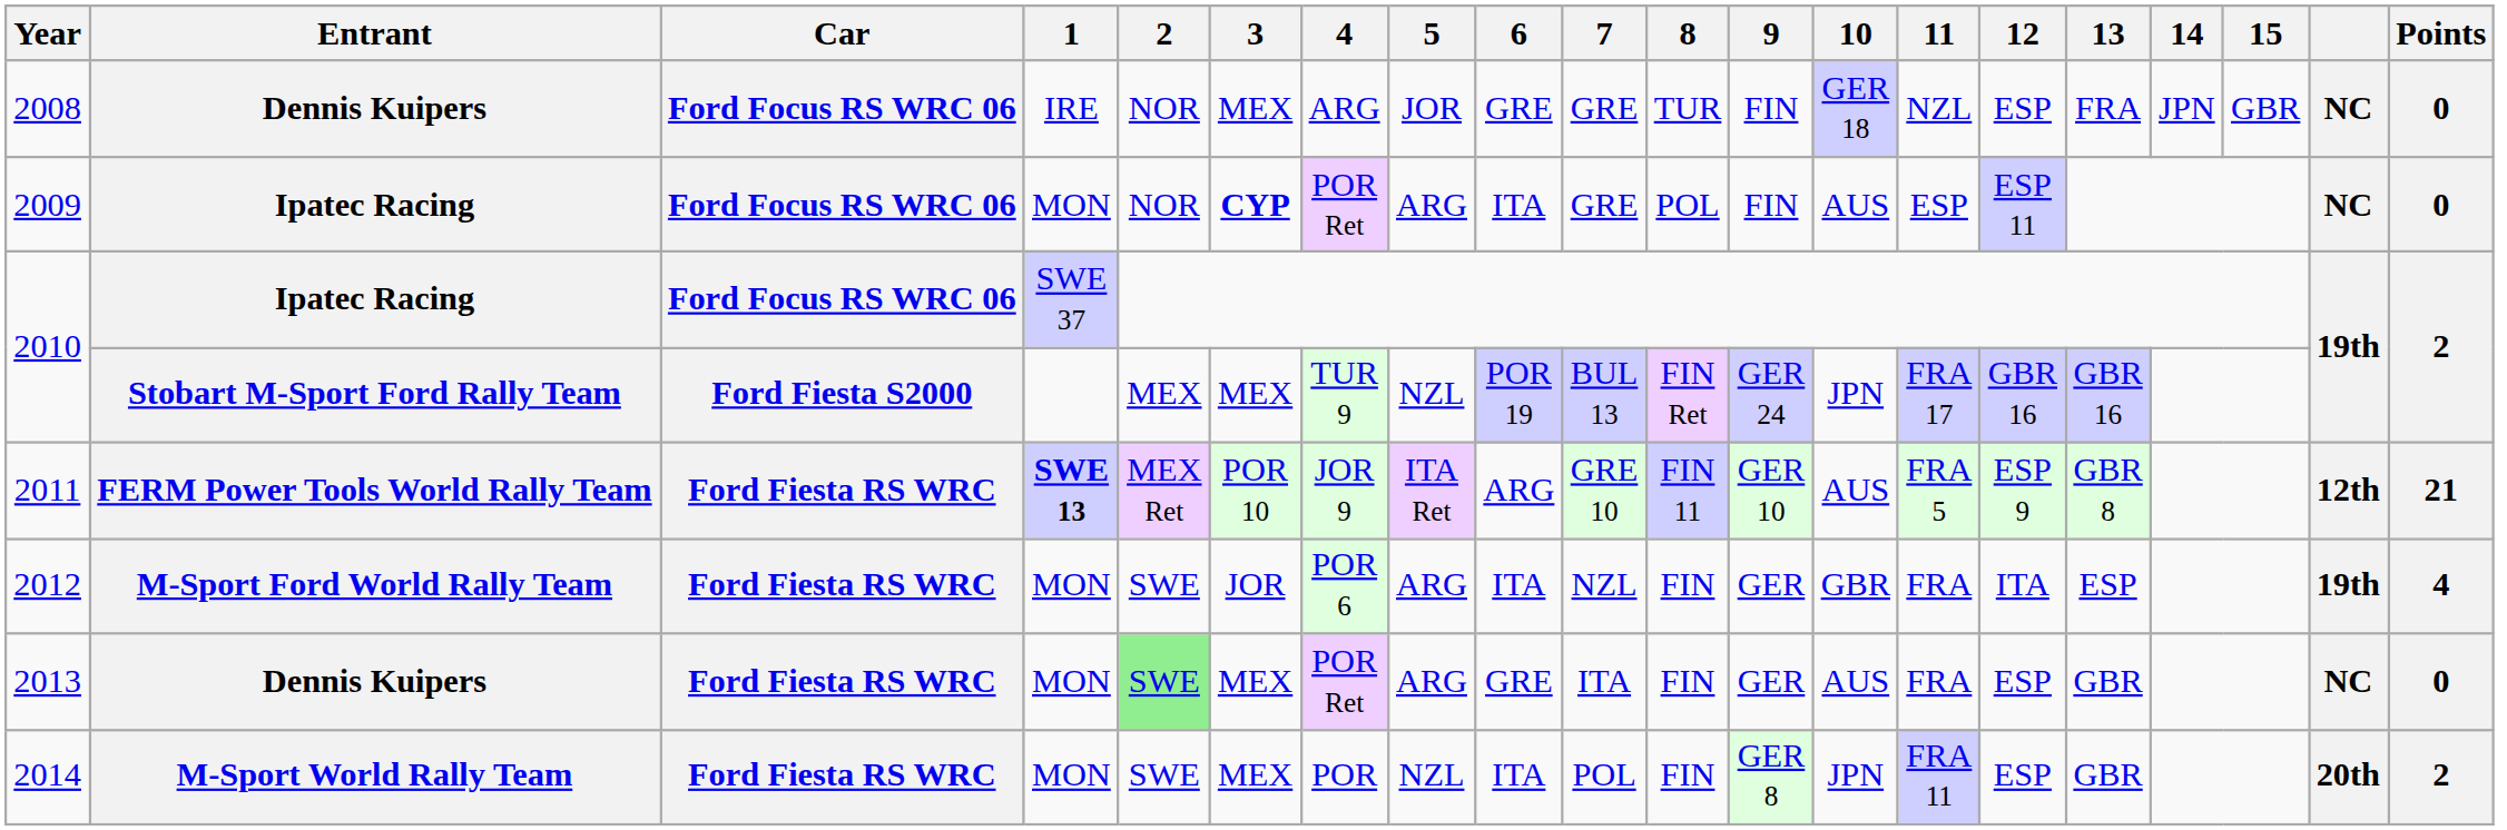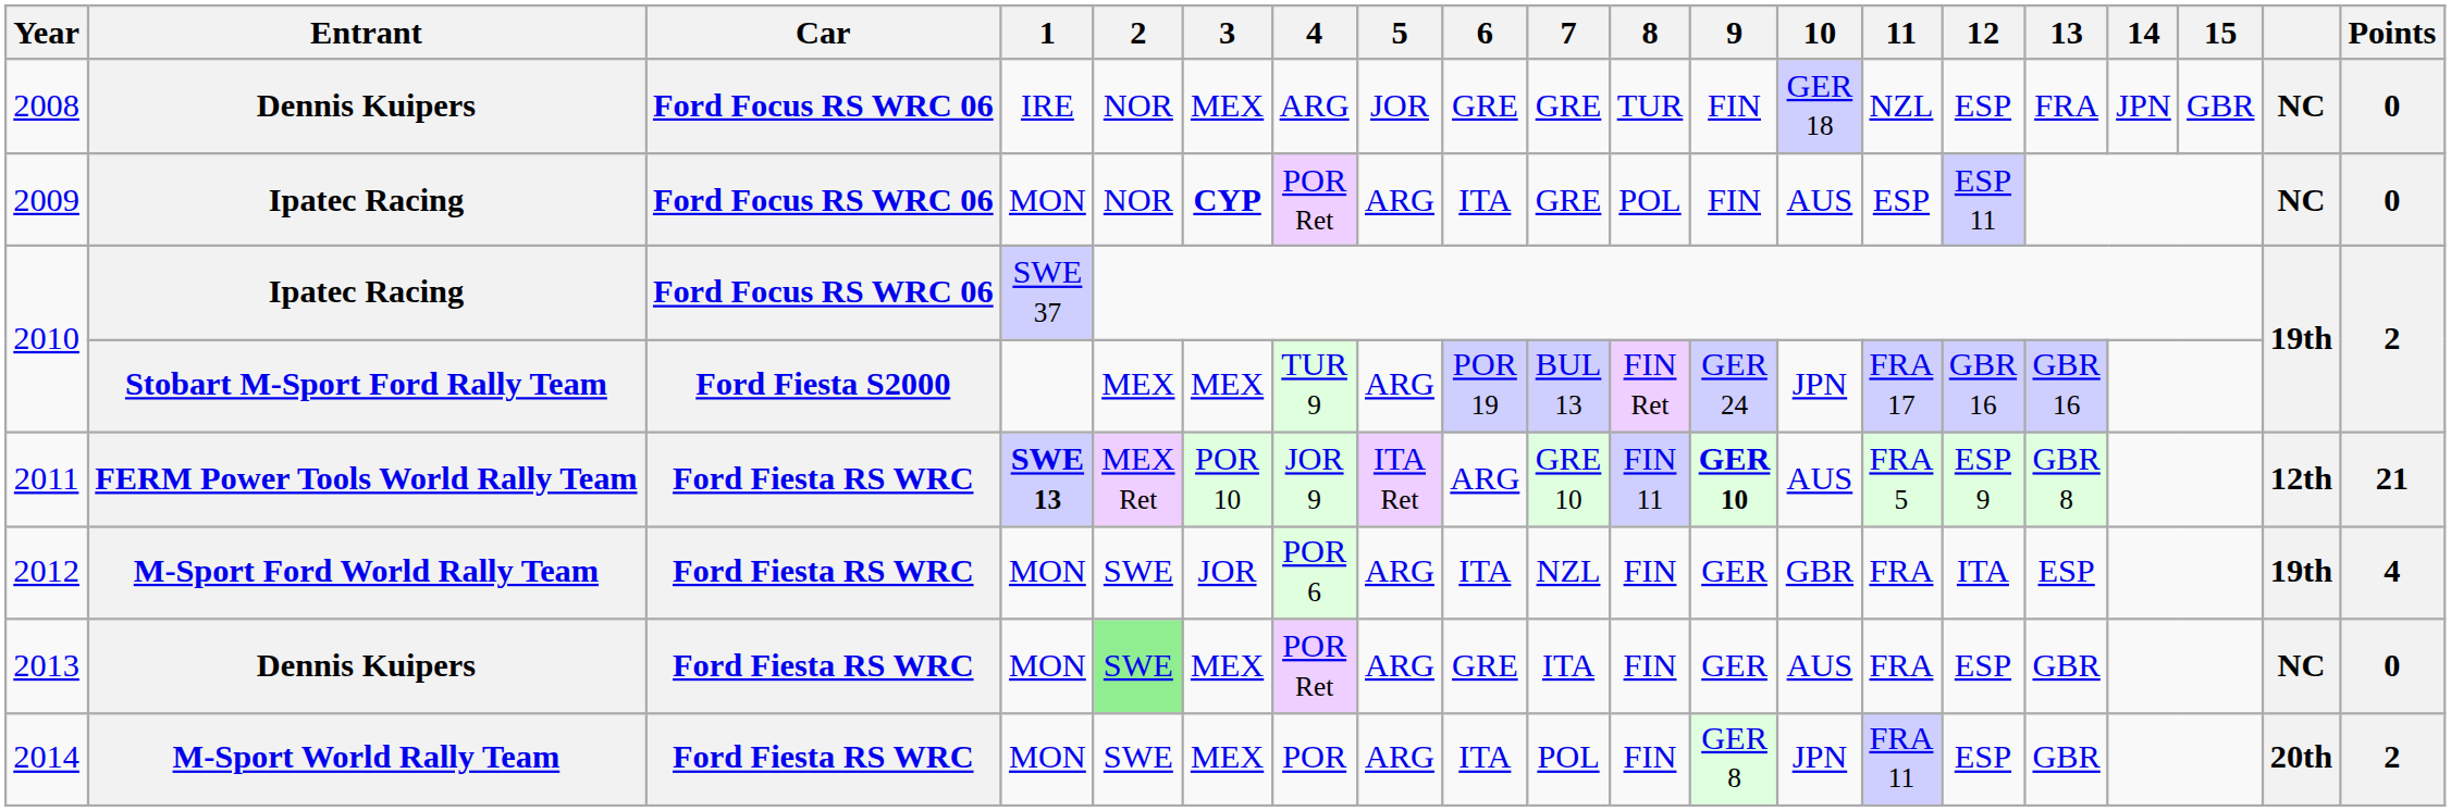 <table class="wikitable" border="1" style="text-align:center; font-size:85%;">
 <tr>
 <th>Year</th>
 <th>Entrant</th>
 <th>Car</th>
 <th>1</th>
 <th>2</th>
 <th>3</th>
 <th>4</th>
 <th>5</th>
 <th>6</th>
 <th>7</th>
 <th>8</th>
 <th>9</th>
 <th>10</th>
 <th>11</th>
 <th>12</th>
 <th>13</th>
 <th>14</th>
 <th>15</th>
 <th></th>
 <th>Points</th>
 </tr>
 <tr>
 <td><a href='#'>2008</a></td>
 <th nowrap>Dennis Kuipers</th>
 <th nowrap><a href='#'>Ford Focus RS WRC 06</a></th>
 <td><a href='#'>IRE</a></td>
 <td><a href='#'>NOR</a></td>
 <td><a href='#'>MEX</a></td>
 <td><a href='#'>ARG</a></td>
 <td><a href='#'>JOR</a></td>
 <td><a href='#'>GRE</a></td>
 <td><a href='#'>GRE</a></td>
 <td><a href='#'>TUR</a></td>
 <td><a href='#'>FIN</a></td>
 <td style="background:#CFCFFF;"><a href='#'>GER</a><br><small>18</small></td>
 <td><a href='#'>NZL</a></td>
 <td><a href='#'>ESP</a></td>
 <td><a href='#'>FRA</a></td>
 <td><a href='#'>JPN</a></td>
 <td><a href='#'>GBR</a></td>
 <th>NC</th>
 <th>0</th>
 </tr>
 <tr>
 <td><a href='#'>2009</a></td>
 <th nowrap>Ipatec Racing</th>
 <th nowrap><a href='#'>Ford Focus RS WRC 06</a></th>
 <td><a href='#'>MON</a></td>
 <td><a href='#'>NOR</a></td>
 <td><strong><a href='#'>CYP</a></strong></td>
 <td style="background:#EFCFFF;"><a href='#'>POR</a><br><small>Ret</small></td>
 <td><a href='#'>ARG</a></td>
 <td><a href='#'>ITA</a></td>
 <td><a href='#'>GRE</a></td>
 <td><a href='#'>POL</a></td>
 <td><a href='#'>FIN</a></td>
 <td><a href='#'>AUS</a></td>
 <td><a href='#'>ESP</a></td>
 <td style="background:#CFCFFF;"><a href='#'>ESP</a><br><small>11</small></td>
 <td colspan=3></td>
 <th>NC</th>
 <th>0</th>
 </tr>
 <tr>
 <td rowspan=2><a href='#'>2010</a></td>
 <th nowrap>Ipatec Racing</th>
 <th nowrap><a href='#'>Ford Focus RS WRC 06</a></th>
 <td style="background:#CFCFFF;"><a href='#'>SWE</a><br><small>37</small></td>
 <td colspan=14></td>
 <th rowspan=2>19th</th>
 <th rowspan=2>2</th>
 </tr>
 <tr>
 <th nowrap><a href='#'>Stobart M-Sport Ford Rally Team</a></th>
 <th nowrap><a href='#'>Ford Fiesta S2000</a></th>
 <td></td>
 <td><a href='#'>MEX</a></td>
 <td><a href='#'>MEX</a></td>
 <td style="background:#DFFFDF;"><a href='#'>TUR</a><br><small>9</small></td>
-<td><a href='#'>NZL</a></td>
+<td><a href='#'>ARG</a></td>
 <td style="background:#CFCFFF;"><a href='#'>POR</a><br><small>19</small></td>
 <td style="background:#CFCFFF;"><a href='#'>BUL</a><br><small>13</small></td>
 <td style="background:#EFCFFF;"><a href='#'>FIN</a><br><small>Ret</small></td>
 <td style="background:#CFCFFF;"><a href='#'>GER</a><br><small>24</small></td>
 <td><a href='#'>JPN</a></td>
 <td style="background:#CFCFFF;"><a href='#'>FRA</a><br><small>17</small></td>
 <td style="background:#CFCFFF;"><a href='#'>GBR</a><br><small>16</small></td>
 <td style="background:#CFCFFF;"><a href='#'>GBR</a><br><small>16</small></td>
 <td colspan=2></td>
 </tr>
 <tr>
 <td><a href='#'>2011</a></td>
 <th nowrap><a href='#'>FERM Power Tools World Rally Team</a></th>
 <th nowrap><a href='#'>Ford Fiesta RS WRC</a></th>
 <td style="background:#CFCFFF;"><strong><a href='#'>SWE</a><br><small>13</small></strong></td>
 <td style="background:#EFCFFF;"><a href='#'>MEX</a><br><small>Ret</small></td>
 <td style="background:#DFFFDF;"><a href='#'>POR</a><br><small>10</small></td>
 <td style="background:#DFFFDF;"><a href='#'>JOR</a><br><small>9</small></td>
 <td style="background:#EFCFFF;"><a href='#'>ITA</a><br><small>Ret</small></td>
 <td><a href='#'>ARG</a></td>
 <td style="background:#DFFFDF;"><a href='#'>GRE</a><br><small>10</small></td>
 <td style="background:#CFCFFF;"><a href='#'>FIN</a><br><small>11</small></td>
-<td style="background:#DFFFDF;"><a href='#'>GER</a><br><small>10</small></td>
+<td style="background:#DFFFDF;"><strong><a href='#'>GER</a><br><small>10</small></strong></td>
 <td><a href='#'>AUS</a></td>
 <td style="background:#DFFFDF;"><a href='#'>FRA</a><br><small>5</small></td>
 <td style="background:#DFFFDF;"><a href='#'>ESP</a><br><small>9</small></td>
 <td style="background:#DFFFDF;"><a href='#'>GBR</a><br><small>8</small></td>
 <td colspan=2></td>
 <th>12th</th>
 <th>21</th>
 </tr>
 <tr>
 <td><a href='#'>2012</a></td>
 <th nowrap><a href='#'>M-Sport Ford World Rally Team</a></th>
 <th nowrap><a href='#'>Ford Fiesta RS WRC</a></th>
 <td><a href='#'>MON</a></td>
 <td><a href='#'>SWE</a></td>
 <td><a href='#'>JOR</a></td>
 <td style="background:#DFFFDF;"><a href='#'>POR</a><br><small>6</small></td>
 <td><a href='#'>ARG</a></td>
 <td><a href='#'>ITA</a></td>
 <td><a href='#'>NZL</a></td>
 <td><a href='#'>FIN</a></td>
 <td><a href='#'>GER</a></td>
 <td><a href='#'>GBR</a></td>
 <td><a href='#'>FRA</a></td>
 <td><a href='#'>ITA</a></td>
 <td><a href='#'>ESP</a></td>
 <td colspan=2></td>
 <th>19th</th>
 <th>4</th>
 </tr>
 <tr>
 <td><a href='#'>2013</a></td>
 <th nowrap>Dennis Kuipers</th>
 <th nowrap><a href='#'>Ford Fiesta RS WRC</a></th>
 <td><a href='#'>MON</a></td>
 <td style="background: lightgreen;"><a href='#'>SWE</a></td>
 <td><a href='#'>MEX</a></td>
 <td style="background:#EFCFFF;"><a href='#'>POR</a><br><small>Ret</small></td>
 <td><a href='#'>ARG</a></td>
 <td><a href='#'>GRE</a></td>
 <td><a href='#'>ITA</a></td>
 <td><a href='#'>FIN</a></td>
 <td><a href='#'>GER</a></td>
 <td><a href='#'>AUS</a></td>
 <td><a href='#'>FRA</a></td>
 <td><a href='#'>ESP</a></td>
 <td><a href='#'>GBR</a></td>
 <td colspan=2></td>
 <th>NC</th>
 <th>0</th>
 </tr>
 <tr>
 <td><a href='#'>2014</a></td>
 <th nowrap><a href='#'>M-Sport World Rally Team</a></th>
 <th nowrap><a href='#'>Ford Fiesta RS WRC</a></th>
 <td><a href='#'>MON</a></td>
 <td><a href='#'>SWE</a></td>
 <td><a href='#'>MEX</a></td>
 <td><a href='#'>POR</a></td>
-<td><a href='#'>NZL</a></td>
+<td><a href='#'>ARG</a></td>
 <td><a href='#'>ITA</a></td>
 <td><a href='#'>POL</a></td>
 <td><a href='#'>FIN</a></td>
 <td style="background:#DFFFDF;"><a href='#'>GER</a> <br><small>8</small></td>
 <td><a href='#'>JPN</a></td>
 <td style="background:#CFCFFF;"><a href='#'>FRA</a><br><small>11</small></td>
 <td><a href='#'>ESP</a></td>
 <td><a href='#'>GBR</a></td>
 <td colspan=2></td>
 <th>20th</th>
 <th>2</th>
 </tr>
 </table>
